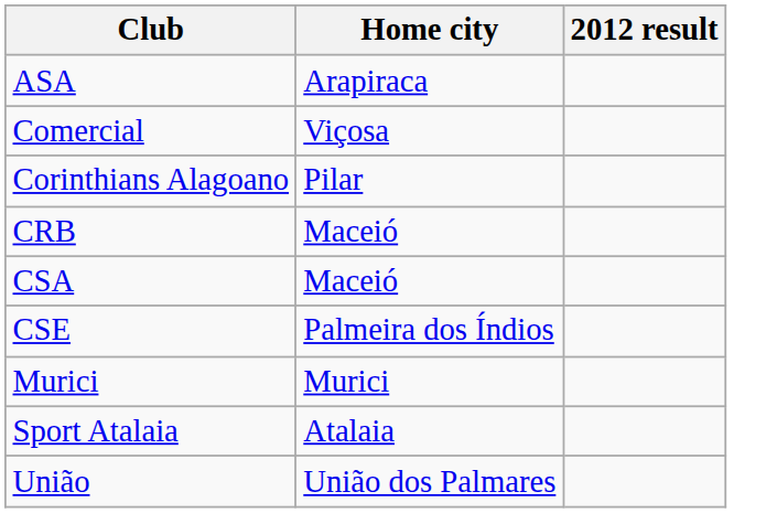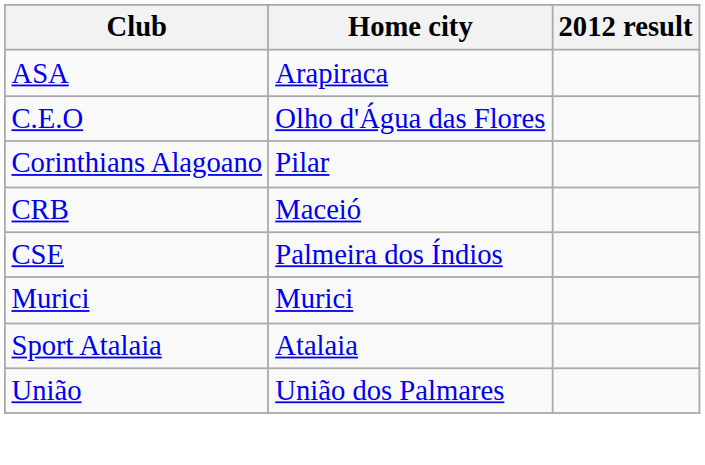 <table class="wikitable sortable">
 <tr>
 <th>Club</th>
 <th>Home city</th>
 <th>2012 result</th>
 </tr>
 <tr>
 <td><a href='#'>ASA</a></td>
 <td><a href='#'>Arapiraca</a></td>
 <td></td>
 </tr>
 <tr>
-<td><a href='#'>Comercial</a></td>
-<td><a href='#'>Viçosa</a></td>
+<td><a href='#'>C.E.O</a></td>
+<td><a href='#'>Olho d'Água das Flores</a></td>
 <td></td>
 </tr>
 <tr>
 <td><a href='#'>Corinthians Alagoano</a></td>
 <td><a href='#'>Pilar</a></td>
 <td></td>
 </tr>
 <tr>
 <td><a href='#'>CRB</a></td>
-<td><a href='#'>Maceió</a></td>
-<td></td>
-</tr>
-<tr>
-<td><a href='#'>CSA</a></td>
 <td><a href='#'>Maceió</a></td>
 <td></td>
 </tr>
 <tr>
 <td><a href='#'>CSE</a></td>
 <td><a href='#'>Palmeira dos Índios</a></td>
 <td></td>
 </tr>
 <tr>
 <td><a href='#'>Murici</a></td>
 <td><a href='#'>Murici</a></td>
 <td></td>
 </tr>
 <tr>
 <td><a href='#'>Sport Atalaia</a></td>
 <td><a href='#'>Atalaia</a></td>
 <td></td>
 </tr>
 <tr>
 <td><a href='#'>União</a></td>
 <td><a href='#'>União dos Palmares</a></td>
 <td></td>
 </tr>
 </table>
